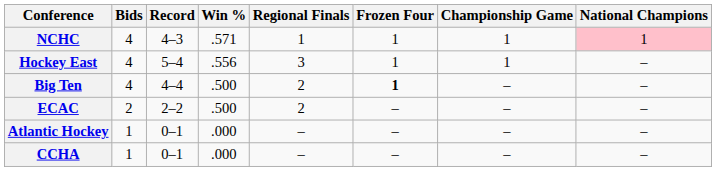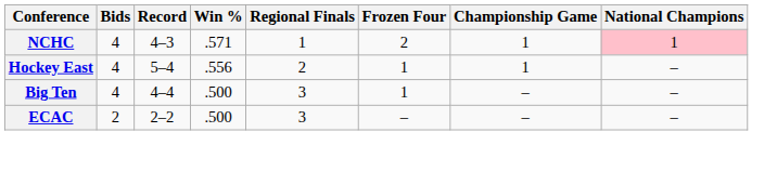 <table class="wikitable sortable plainrowheaders" style="text-align:center">
 <tr>
 <th scope="col">Conference</th>
 <th scope="col">Bids</th>
 <th scope="col">Record</th>
 <th scope="col">Win %</th>
 <th scope="col">Regional Finals</th>
 <th scope="col">Frozen Four</th>
 <th scope="col">Championship Game</th>
 <th scope="col">National Champions</th>
 </tr>
 <tr>
 <th scope="row"><a href='#'>NCHC</a></th>
 <td>4</td>
 <td>4–3</td>
 <td>.571</td>
 <td>1</td>
-<td>1</td>
+<td>2</td>
 <td>1</td>
 <td style="background: pink;">1</td>
 </tr>
 <tr>
 <th scope="row"><a href='#'>Hockey East</a></th>
 <td>4</td>
 <td>5–4</td>
 <td>.556</td>
-<td>3</td>
+<td>2</td>
 <td>1</td>
 <td>1</td>
 <td>–</td>
 </tr>
 <tr>
 <th scope="row"><a href='#'>Big Ten</a></th>
 <td>4</td>
 <td>4–4</td>
 <td>.500</td>
-<td>2</td>
-<td><strong>1</strong></td>
+<td>3</td>
+<td>1</td>
 <td>–</td>
 <td>–</td>
 </tr>
 <tr>
 <th scope="row"><a href='#'>ECAC</a></th>
 <td>2</td>
 <td>2–2</td>
 <td>.500</td>
-<td>2</td>
-<td>–</td>
-<td>–</td>
-<td>–</td>
-</tr>
-<tr>
-<th scope="row"><a href='#'>Atlantic Hockey</a></th>
-<td>1</td>
-<td>0–1</td>
-<td>.000</td>
-<td>–</td>
-<td>–</td>
-<td>–</td>
-<td>–</td>
-</tr>
-<tr>
-<th scope="row"><a href='#'>CCHA</a></th>
-<td>1</td>
-<td>0–1</td>
-<td>.000</td>
-<td>–</td>
+<td>3</td>
 <td>–</td>
 <td>–</td>
 <td>–</td>
 </tr>
 </table>
